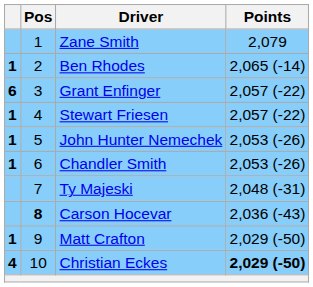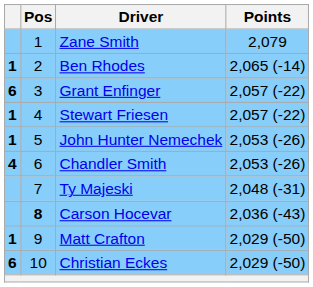 <table class="wikitable" style="font-size: 95%;">
 <tr>
 <th></th>
 <th>Pos</th>
 <th>Driver</th>
 <th>Points</th>
 </tr>
 <tr style="background:#87CEFA;">
 <td align="left"></td>
 <td style="text-align:center;">1</td>
 <td><a href='#'>Zane Smith</a></td>
 <td style="text-align:center;">2,079</td>
 </tr>
 <tr style="background:#87CEFA;">
 <td align="left"> <strong>1</strong></td>
 <td style="text-align:center;">2</td>
 <td><a href='#'>Ben Rhodes</a></td>
 <td style="text-align:center;">2,065 (-14)</td>
 </tr>
 <tr style="background:#87CEFA;">
 <td align="left"> <strong>6</strong></td>
 <td style="text-align:center;">3</td>
 <td><a href='#'>Grant Enfinger</a></td>
 <td style="text-align:center;">2,057 (-22)</td>
 </tr>
 <tr style="background:#87CEFA;">
 <td align="left"> <strong>1</strong></td>
 <td style="text-align:center;">4</td>
 <td><a href='#'>Stewart Friesen</a></td>
 <td style="text-align:center;">2,057 (-22)</td>
 </tr>
 <tr style="background:#87CEFA;">
 <td align="left"> <strong>1</strong></td>
 <td style="text-align:center;">5</td>
 <td><a href='#'>John Hunter Nemechek</a></td>
 <td style="text-align:center;">2,053 (-26)</td>
 </tr>
 <tr style="background:#87CEFA;">
-<td align="left"> <strong>1</strong></td>
+<td align="left"> <strong>4</strong></td>
 <td style="text-align:center;">6</td>
 <td><a href='#'>Chandler Smith</a></td>
 <td style="text-align:center;">2,053 (-26)</td>
 </tr>
 <tr style="background:#87CEFA;">
 <td align="left"></td>
 <td style="text-align:center;">7</td>
 <td><a href='#'>Ty Majeski</a></td>
 <td style="text-align:center;">2,048 (-31)</td>
 </tr>
 <tr style="background:#87CEFA;">
 <td align="left"></td>
 <td style="text-align:center;"><strong>8</strong></td>
 <td><a href='#'>Carson Hocevar</a></td>
 <td style="text-align:center;">2,036 (-43)</td>
 </tr>
 <tr style="background:#87CEFA;">
 <td align="left"> <strong>1</strong></td>
 <td style="text-align:center;">9</td>
 <td><a href='#'>Matt Crafton</a></td>
 <td style="text-align:center;">2,029 (-50)</td>
 </tr>
 <tr style="background:#87CEFA;">
-<td align="left"> <strong>4</strong></td>
+<td align="left"> <strong>6</strong></td>
 <td style="text-align:center;">10</td>
 <td><a href='#'>Christian Eckes</a></td>
-<td style="text-align:center;"><strong>2,029 (-50)</strong></td>
+<td style="text-align:center;">2,029 (-50)</td>
 </tr>
 <tr class="sortbottom">
 <th colspan="9"></th>
 </tr>
 </table>
